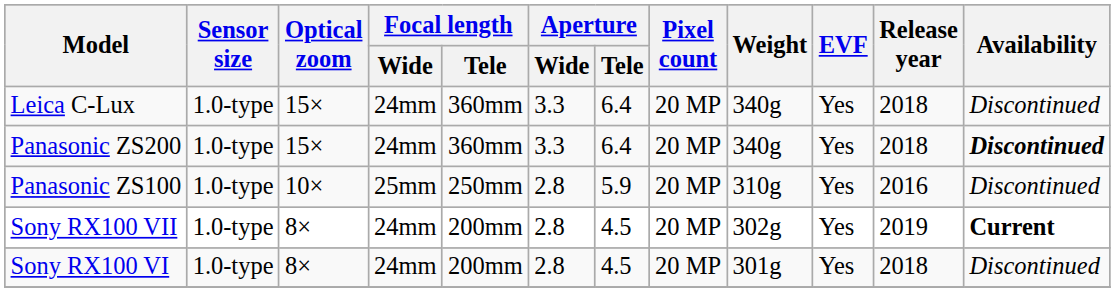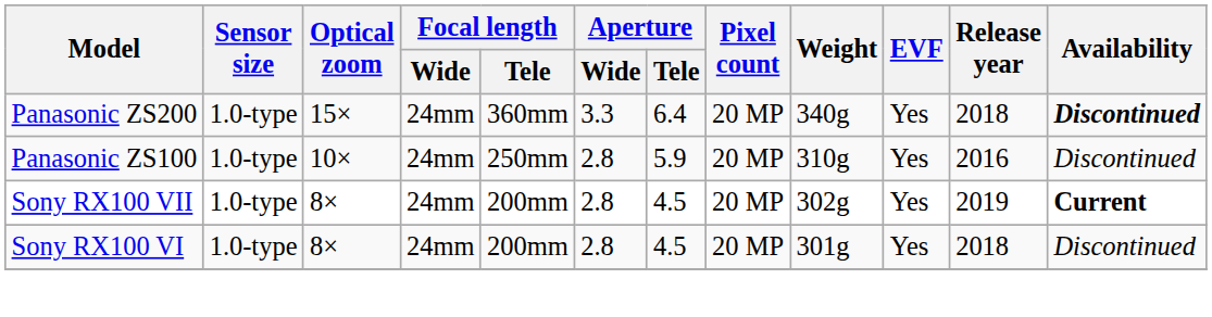 <table class="wikitable sortable col3right col4right col5right col6right col7right col8right col9right" style="font-size:90%;white-space:nowrap">
 <tr>
 <th rowspan=2>Model</th>
 <th rowspan=2><a href='#'>Sensor<br>size</a></th>
 <th rowspan=2><a href='#'>Optical<br>zoom</a></th>
 <th colspan=2><a href='#'>Focal length</a></th>
 <th colspan=2><a href='#'>Aperture</a></th>
 <th rowspan=2><a href='#'>Pixel<br>count</a></th>
 <th rowspan=2>Weight</th>
 <th rowspan=2><a href='#'>EVF</a></th>
 <th rowspan=2>Release<br>year</th>
 <th rowspan=2>Availability</th>
 </tr>
 <tr>
 <th>Wide</th>
 <th>Tele</th>
 <th>Wide</th>
 <th>Tele</th>
 </tr>
 <tr>
-<td><a href='#'>Leica</a> C-Lux</td>
-<td>1.0-type</td>
-<td>15×</td>
-<td>24mm</td>
-<td>360mm</td>
-<td>3.3</td>
-<td>6.4</td>
-<td>20 MP</td>
-<td>340g</td>
-<td>Yes</td>
-<td>2018</td>
-<td><em>Discontinued</em></td>
-</tr>
-<tr>
 <td><a href='#'>Panasonic</a> ZS200</td>
 <td>1.0-type</td>
 <td>15×</td>
 <td>24mm</td>
 <td>360mm</td>
 <td>3.3</td>
 <td>6.4</td>
 <td>20 MP</td>
 <td>340g</td>
 <td>Yes</td>
 <td>2018</td>
 <td><strong><em>Discontinued</em></strong></td>
 </tr>
 <tr>
 <td><a href='#'>Panasonic</a> ZS100</td>
 <td>1.0-type</td>
 <td>10×</td>
-<td>25mm</td>
+<td>24mm</td>
 <td>250mm</td>
 <td>2.8</td>
 <td>5.9</td>
 <td>20 MP</td>
 <td>310g</td>
 <td>Yes</td>
 <td>2016</td>
 <td><em>Discontinued</em></td>
 </tr>
 <tr style="background:white">
 <td><a href='#'>Sony RX100 VII</a></td>
 <td>1.0-type</td>
 <td>8×</td>
 <td>24mm</td>
 <td>200mm</td>
 <td>2.8</td>
 <td>4.5</td>
 <td>20 MP</td>
 <td>302g</td>
 <td>Yes</td>
 <td>2019</td>
 <td><strong>Current</strong></td>
 </tr>
 <tr>
 <td><a href='#'>Sony RX100 VI</a></td>
 <td>1.0-type</td>
 <td>8×</td>
 <td>24mm</td>
 <td>200mm</td>
 <td>2.8</td>
 <td>4.5</td>
 <td>20 MP</td>
 <td>301g</td>
 <td>Yes</td>
 <td>2018</td>
 <td><em>Discontinued</em></td>
 </tr>
 <tr>
 </tr>
 </table>
